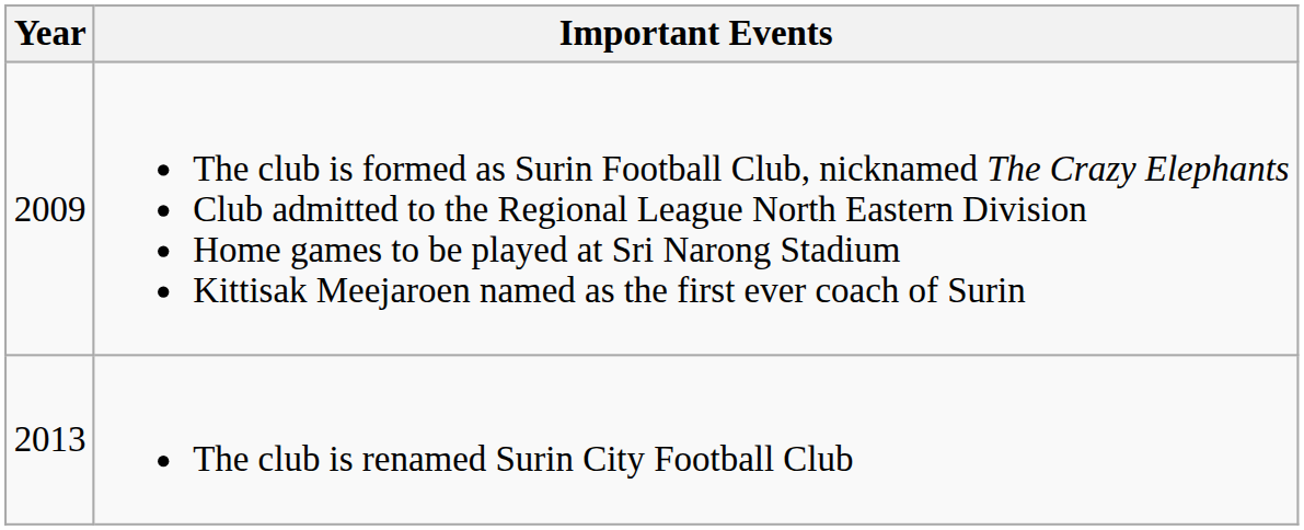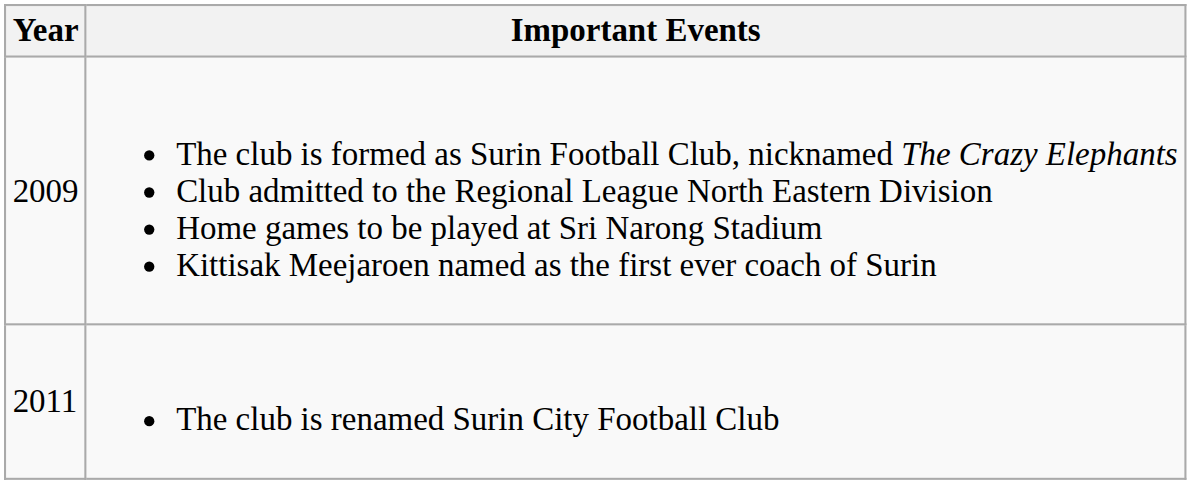 <table class="wikitable">
 <tr>
 <th>Year</th>
 <th>Important Events</th>
 </tr>
 <tr>
 <td>2009</td>
 <td><br><ul><li>The club is formed as Surin Football Club, nicknamed <em>The Crazy Elephants</em></li><li>Club admitted to the Regional League North Eastern Division</li><li>Home games to be played at Sri Narong Stadium</li><li>Kittisak Meejaroen named as the first ever coach of Surin</li></ul></td>
 </tr>
 <tr>
-<td>2013</td>
+<td>2011</td>
 <td><br><ul><li>The club is renamed Surin City Football Club</li></ul></td>
 </tr>
 </table>
